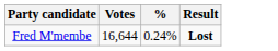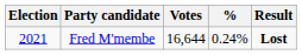 <table class=wikitable style=text-align:center>
 <tr>
+<th><strong>Election</strong></th>
 <th>Party candidate</th>
 <th><strong>Votes</strong></th>
 <th><strong>%</strong></th>
 <th>Result</th>
 </tr>
 <tr>
+<td><a href='#'>2021</a></td>
 <td><a href='#'>Fred M'membe</a></td>
 <td>16,644</td>
 <td>0.24%</td>
 <td><strong>Lost</strong> </td>
 </tr>
 </table>
